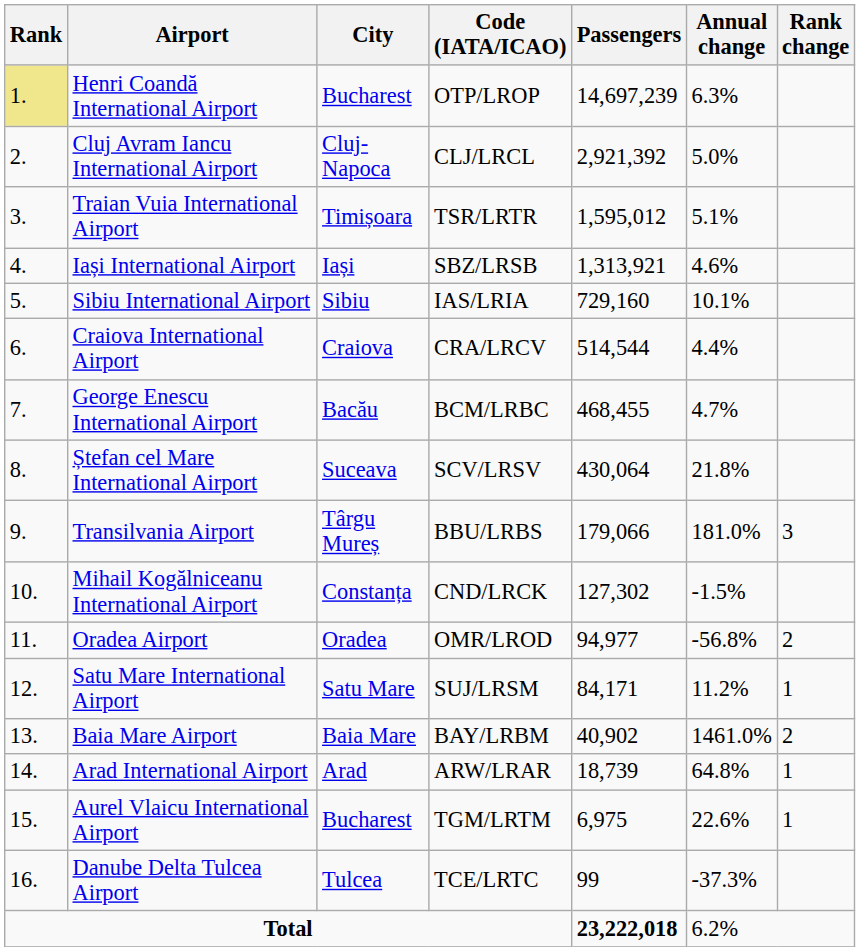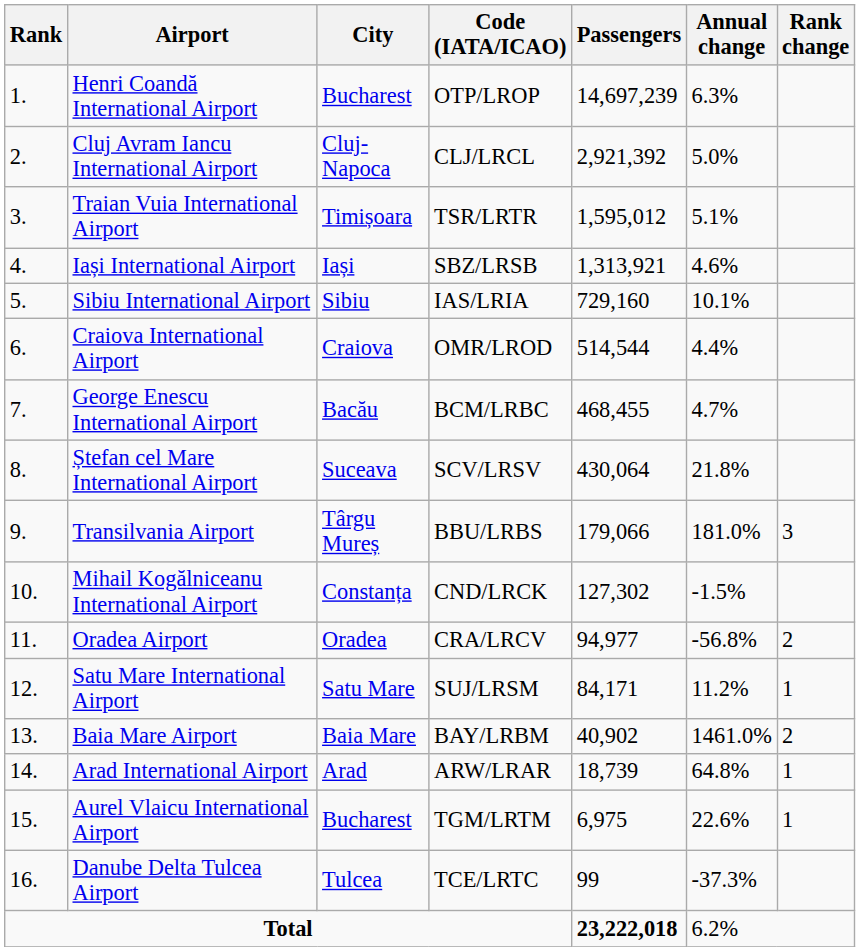 <table class="wikitable sortable">
 <tr>
 <th>Rank</th>
 <th>Airport</th>
 <th>City</th>
 <th>Code<br>(IATA/ICAO)</th>
 <th>Passengers</th>
 <th>Annual<br>change</th>
 <th>Rank<br>change</th>
 </tr>
 <tr>
-<td style="background: khaki;">1.</td>
+<td>1.</td>
 <td><a href='#'>Henri Coandă International Airport</a></td>
 <td><a href='#'>Bucharest</a></td>
 <td>OTP/LROP</td>
 <td>14,697,239</td>
 <td data-sort-value=6.3> 6.3%</td>
 <td></td>
 </tr>
 <tr>
 <td>2.</td>
 <td><a href='#'>Cluj Avram Iancu International Airport</a></td>
 <td><a href='#'>Cluj-Napoca</a></td>
 <td>CLJ/LRCL</td>
 <td>2,921,392</td>
 <td data-sort-value=5.0> 5.0%</td>
 <td></td>
 </tr>
 <tr>
 <td>3.</td>
 <td><a href='#'>Traian Vuia International Airport</a></td>
 <td><a href='#'>Timișoara</a></td>
 <td>TSR/LRTR</td>
 <td>1,595,012</td>
 <td data-sort-value=5.1> 5.1%</td>
 <td></td>
 </tr>
 <tr>
 <td>4.</td>
 <td><a href='#'>Iași International Airport</a></td>
 <td><a href='#'>Iași</a></td>
 <td>SBZ/LRSB</td>
 <td>1,313,921</td>
 <td data-sort-value=4.6> 4.6%</td>
 <td></td>
 </tr>
 <tr>
 <td>5.</td>
 <td><a href='#'>Sibiu International Airport</a></td>
 <td><a href='#'>Sibiu</a></td>
 <td>IAS/LRIA</td>
 <td>729,160</td>
 <td data-sort-value=10.1> 10.1%</td>
 <td></td>
 </tr>
 <tr>
 <td>6.</td>
 <td><a href='#'>Craiova International Airport</a></td>
 <td><a href='#'>Craiova</a></td>
-<td>CRA/LRCV</td>
+<td>OMR/LROD</td>
 <td>514,544</td>
 <td data-sort-value=4.4> 4.4%</td>
 <td></td>
 </tr>
 <tr>
 <td>7.</td>
 <td><a href='#'>George Enescu International Airport</a></td>
 <td><a href='#'>Bacău</a></td>
 <td>BCM/LRBC</td>
 <td>468,455</td>
 <td data-sort-value=4.7> 4.7%</td>
 <td></td>
 </tr>
 <tr>
 <td>8.</td>
 <td><a href='#'>Ștefan cel Mare International Airport</a></td>
 <td><a href='#'>Suceava</a></td>
 <td>SCV/LRSV</td>
 <td>430,064</td>
 <td data-sort-value=21.8> 21.8%</td>
 <td></td>
 </tr>
 <tr>
 <td>9.</td>
 <td><a href='#'>Transilvania Airport</a></td>
 <td><a href='#'>Târgu Mureș</a></td>
 <td>BBU/LRBS</td>
 <td>179,066</td>
 <td data-sort-value=181.0> 181.0%</td>
 <td>3</td>
 </tr>
 <tr>
 <td>10.</td>
 <td><a href='#'>Mihail Kogălniceanu International Airport</a></td>
 <td><a href='#'>Constanța</a></td>
 <td>CND/LRCK</td>
 <td>127,302</td>
 <td data-sort-value=-1.5> -1.5%</td>
 <td></td>
 </tr>
 <tr>
 <td>11.</td>
 <td><a href='#'>Oradea Airport</a></td>
 <td><a href='#'>Oradea</a></td>
-<td>OMR/LROD</td>
+<td>CRA/LRCV</td>
 <td>94,977</td>
 <td data-sort-value=-56.8> -56.8%</td>
 <td>2</td>
 </tr>
 <tr>
 <td>12.</td>
 <td><a href='#'>Satu Mare International Airport</a></td>
 <td><a href='#'>Satu Mare</a></td>
 <td>SUJ/LRSM</td>
 <td>84,171</td>
 <td data-sort-value=11.2> 11.2%</td>
 <td>1</td>
 </tr>
 <tr>
 <td>13.</td>
 <td><a href='#'>Baia Mare Airport</a></td>
 <td><a href='#'>Baia Mare</a></td>
 <td>BAY/LRBM</td>
 <td>40,902</td>
 <td data-sort-value=1461.0> 1461.0%</td>
 <td>2</td>
 </tr>
 <tr>
 <td>14.</td>
 <td><a href='#'>Arad International Airport</a></td>
 <td><a href='#'>Arad</a></td>
 <td>ARW/LRAR</td>
 <td>18,739</td>
 <td data-sort-value=64.8> 64.8%</td>
 <td>1</td>
 </tr>
 <tr>
 <td>15.</td>
 <td><a href='#'>Aurel Vlaicu International Airport</a></td>
 <td><a href='#'>Bucharest</a></td>
 <td>TGM/LRTM</td>
 <td>6,975</td>
 <td data-sort-value=22.6> 22.6%</td>
 <td>1</td>
 </tr>
 <tr>
 <td>16.</td>
 <td><a href='#'>Danube Delta Tulcea Airport</a></td>
 <td><a href='#'>Tulcea</a></td>
 <td>TCE/LRTC</td>
 <td>99</td>
 <td data-sort-value=-37.3> -37.3%</td>
 <td></td>
 </tr>
 <tr>
 <td colspan=4 align=center><strong>Total</strong></td>
 <td><strong>23,222,018</strong></td>
 <td colspan=2> 6.2%</td>
 </tr>
 </table>
